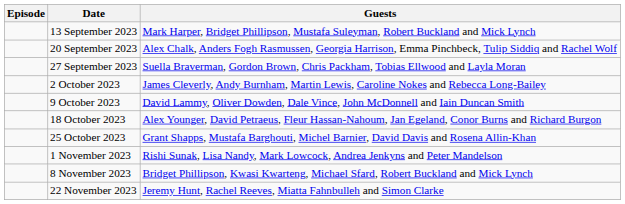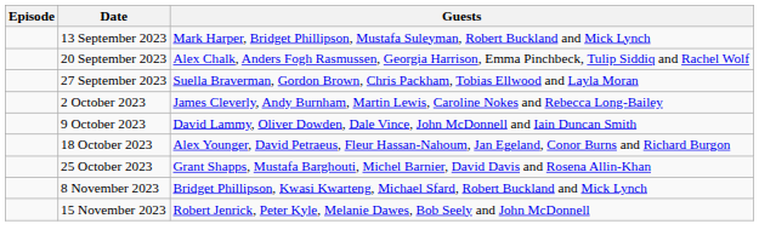 <table class="wikitable">
 <tr>
 <th style="width:7%;">Episode</th>
 <th>Date</th>
 <th>Guests</th>
 </tr>
 <tr>
 <td></td>
 <td>13 September 2023</td>
 <td><a href='#'>Mark Harper</a>, <a href='#'>Bridget Phillipson</a>, <a href='#'>Mustafa Suleyman</a>, <a href='#'>Robert Buckland</a> and <a href='#'>Mick Lynch</a></td>
 </tr>
 <tr>
 <td></td>
 <td>20 September 2023</td>
 <td><a href='#'>Alex Chalk</a>, <a href='#'>Anders Fogh Rasmussen</a>, <a href='#'>Georgia Harrison</a>, Emma Pinchbeck, <a href='#'>Tulip Siddiq</a> and <a href='#'>Rachel Wolf</a></td>
 </tr>
 <tr>
 <td></td>
 <td>27 September 2023</td>
 <td><a href='#'>Suella Braverman</a>, <a href='#'>Gordon Brown</a>, <a href='#'>Chris Packham</a>, <a href='#'>Tobias Ellwood</a> and <a href='#'>Layla Moran</a></td>
 </tr>
 <tr>
 <td></td>
 <td>2 October 2023</td>
 <td><a href='#'>James Cleverly</a>, <a href='#'>Andy Burnham</a>, <a href='#'>Martin Lewis</a>, <a href='#'>Caroline Nokes</a> and <a href='#'>Rebecca Long-Bailey</a></td>
 </tr>
 <tr>
 <td></td>
 <td>9 October 2023</td>
 <td><a href='#'>David Lammy</a>, <a href='#'>Oliver Dowden</a>, <a href='#'>Dale Vince</a>, <a href='#'>John McDonnell</a> and <a href='#'>Iain Duncan Smith</a></td>
 </tr>
 <tr>
 <td></td>
 <td>18 October 2023</td>
 <td><a href='#'>Alex Younger</a>, <a href='#'>David Petraeus</a>, <a href='#'>Fleur Hassan-Nahoum</a>, <a href='#'>Jan Egeland</a>, <a href='#'>Conor Burns</a> and <a href='#'>Richard Burgon</a></td>
 </tr>
 <tr>
 <td></td>
 <td>25 October 2023</td>
 <td><a href='#'>Grant Shapps</a>, <a href='#'>Mustafa Barghouti</a>, <a href='#'>Michel Barnier</a>, <a href='#'>David Davis</a> and <a href='#'>Rosena Allin-Khan</a></td>
 </tr>
 <tr>
 <td></td>
-<td>1 November 2023</td>
-<td><a href='#'>Rishi Sunak</a>, <a href='#'>Lisa Nandy</a>, <a href='#'>Mark Lowcock</a>, <a href='#'>Andrea Jenkyns</a> and <a href='#'>Peter Mandelson</a></td>
-</tr>
-<tr>
-<td></td>
 <td>8 November 2023</td>
 <td><a href='#'>Bridget Phillipson</a>, <a href='#'>Kwasi Kwarteng</a>, <a href='#'>Michael Sfard</a>, <a href='#'>Robert Buckland</a> and <a href='#'>Mick Lynch</a></td>
 </tr>
 <tr>
 <td></td>
-<td>22 November 2023</td>
-<td><a href='#'>Jeremy Hunt</a>, <a href='#'>Rachel Reeves</a>, <a href='#'>Miatta Fahnbulleh</a> and <a href='#'>Simon Clarke</a></td>
+<td>15 November 2023</td>
+<td><a href='#'>Robert Jenrick</a>, <a href='#'>Peter Kyle</a>, <a href='#'>Melanie Dawes</a>, <a href='#'>Bob Seely</a> and <a href='#'>John McDonnell</a></td>
 </tr>
 </table>
